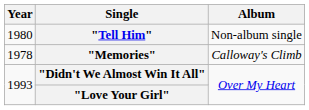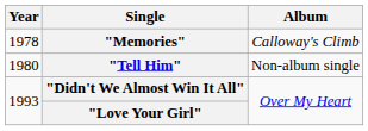 <table class="wikitable plainrowheaders" style="text-align:center;" border="1">
 <tr>
 <th>Year</th>
 <th>Single</th>
 <th>Album</th>
 </tr>
 <tr>
+<td>1978</td>
+<th scope="row">"Memories"</th>
+<td><em>Calloway's Climb</em></td>
+</tr>
+<tr>
 <td>1980</td>
 <th scope="row">"<a href='#'>Tell Him</a>"</th>
 <td>Non-album single</td>
-</tr>
-<tr>
-<td>1978</td>
-<th scope="row">"Memories"</th>
-<td><em>Calloway's Climb</em></td>
 </tr>
 <tr>
 <td rowspan="2">1993</td>
 <th scope="row">"Didn't We Almost Win It All"</th>
 <td rowspan="2"><em><a href='#'>Over My Heart</a></em></td>
 </tr>
 <tr>
 <th scope="row">"Love Your Girl"</th>
 </tr>
 </table>
